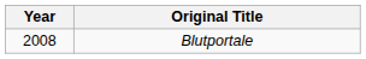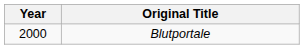 <table class="wikitable"  style="text-align:center; width:30%;">
 <tr>
 <th style="text-align:center; width:10%;">Year</th>
 <th style="text-align:center; width:45%;">Original Title</th>
 </tr>
 <tr>
-<td>2008</td>
+<td>2000</td>
 <td><em>Blutportale</em></td>
 </tr>
 </table>
